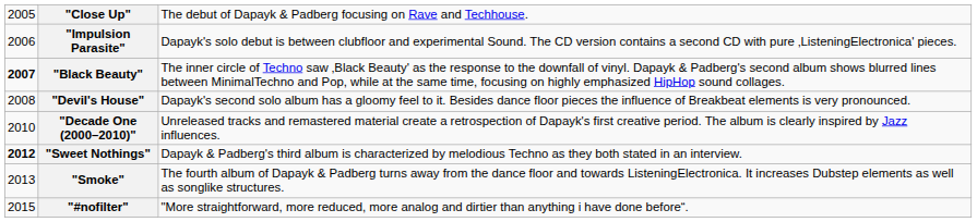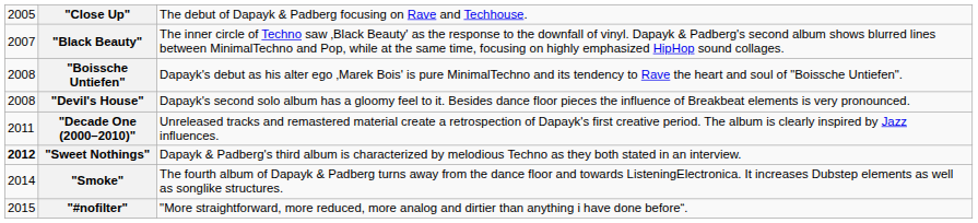 <table class="wikitable">
 <tr>
 <td>2005</td>
 <th>"Close Up"</th>
 <td>The debut of Dapayk & Padberg focusing on <a href='#'>Rave</a> and <a href='#'>Techhouse</a>.</td>
 </tr>
 <tr>
-<td>2006</td>
-<th>"Impulsion Parasite"</th>
-<td>Dapayk's solo debut is between clubfloor and experimental Sound. The CD version contains a second CD with pure ‚ListeningElectronica' pieces.</td>
+<td>2007</td>
+<th>"Black Beauty"</th>
+<td>The inner circle of <a href='#'>Techno</a> saw ‚Black Beauty' as the response to the downfall of vinyl. Dapayk & Padberg's second album shows blurred lines between MinimalTechno and Pop, while at the same time, focusing on highly emphasized <a href='#'>HipHop</a> sound collages.</td>
 </tr>
 <tr>
-<td><strong>2007</strong></td>
-<th>"Black Beauty"</th>
-<td>The inner circle of <a href='#'>Techno</a> saw ‚Black Beauty' as the response to the downfall of vinyl. Dapayk & Padberg's second album shows blurred lines between MinimalTechno and Pop, while at the same time, focusing on highly emphasized <a href='#'>HipHop</a> sound collages.</td>
+<td>2008</td>
+<th>"Boissche Untiefen"</th>
+<td>Dapayk's debut as his alter ego ‚Marek Bois' is pure MinimalTechno and its tendency to <a href='#'>Rave</a> the heart and soul of "Boissche Untiefen".</td>
 </tr>
 <tr>
 <td>2008</td>
 <th>"Devil's House"</th>
 <td>Dapayk's second solo album has a gloomy feel to it. Besides dance floor pieces the influence of Breakbeat elements is very pronounced.</td>
 </tr>
 <tr>
-<td>2010</td>
+<td>2011</td>
 <th>"Decade One (2000–2010)"</th>
 <td>Unreleased tracks and remastered material create a retrospection of Dapayk's first creative period. The album is clearly inspired by <a href='#'>Jazz</a> influences.</td>
 </tr>
 <tr>
 <td><strong>2012</strong></td>
 <th>"Sweet Nothings"</th>
 <td>Dapayk & Padberg's third album is characterized by melodious Techno as they both stated in an interview.</td>
 </tr>
 <tr>
-<td>2013</td>
+<td>2014</td>
 <th>"Smoke"</th>
 <td>The fourth album of Dapayk & Padberg turns away from the dance floor and towards ListeningElectronica. It increases Dubstep elements as well as songlike structures.</td>
 </tr>
 <tr>
 <td>2015</td>
 <th>"#nofilter"</th>
 <td>"More straightforward, more reduced, more analog and dirtier than anything i have done before“.</td>
 </tr>
 </table>
